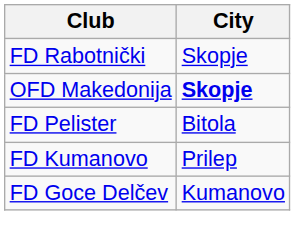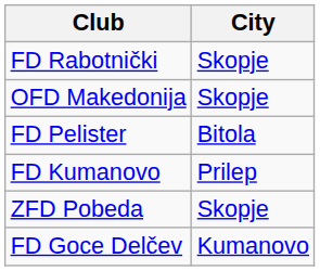 <table class="wikitable">
 <tr>
 <th>Club</th>
 <th>City</th>
 </tr>
 <tr>
 <td><a href='#'>FD Rabotnički</a></td>
 <td><a href='#'>Skopje</a></td>
 </tr>
 <tr>
 <td><a href='#'>OFD Makedonija</a></td>
-<td><strong><a href='#'>Skopje</a></strong></td>
+<td><a href='#'>Skopje</a></td>
 </tr>
 <tr>
 <td><a href='#'>FD Pelister</a></td>
 <td><a href='#'>Bitola</a></td>
 </tr>
 <tr>
 <td><a href='#'>FD Kumanovo</a></td>
 <td><a href='#'>Prilep</a></td>
 </tr>
 <tr>
+<td><a href='#'>ZFD Pobeda</a></td>
+<td><a href='#'>Skopje</a></td>
+</tr>
+<tr>
 <td><a href='#'>FD Goce Delčev</a></td>
 <td><a href='#'>Kumanovo</a></td>
 </tr>
 </table>
